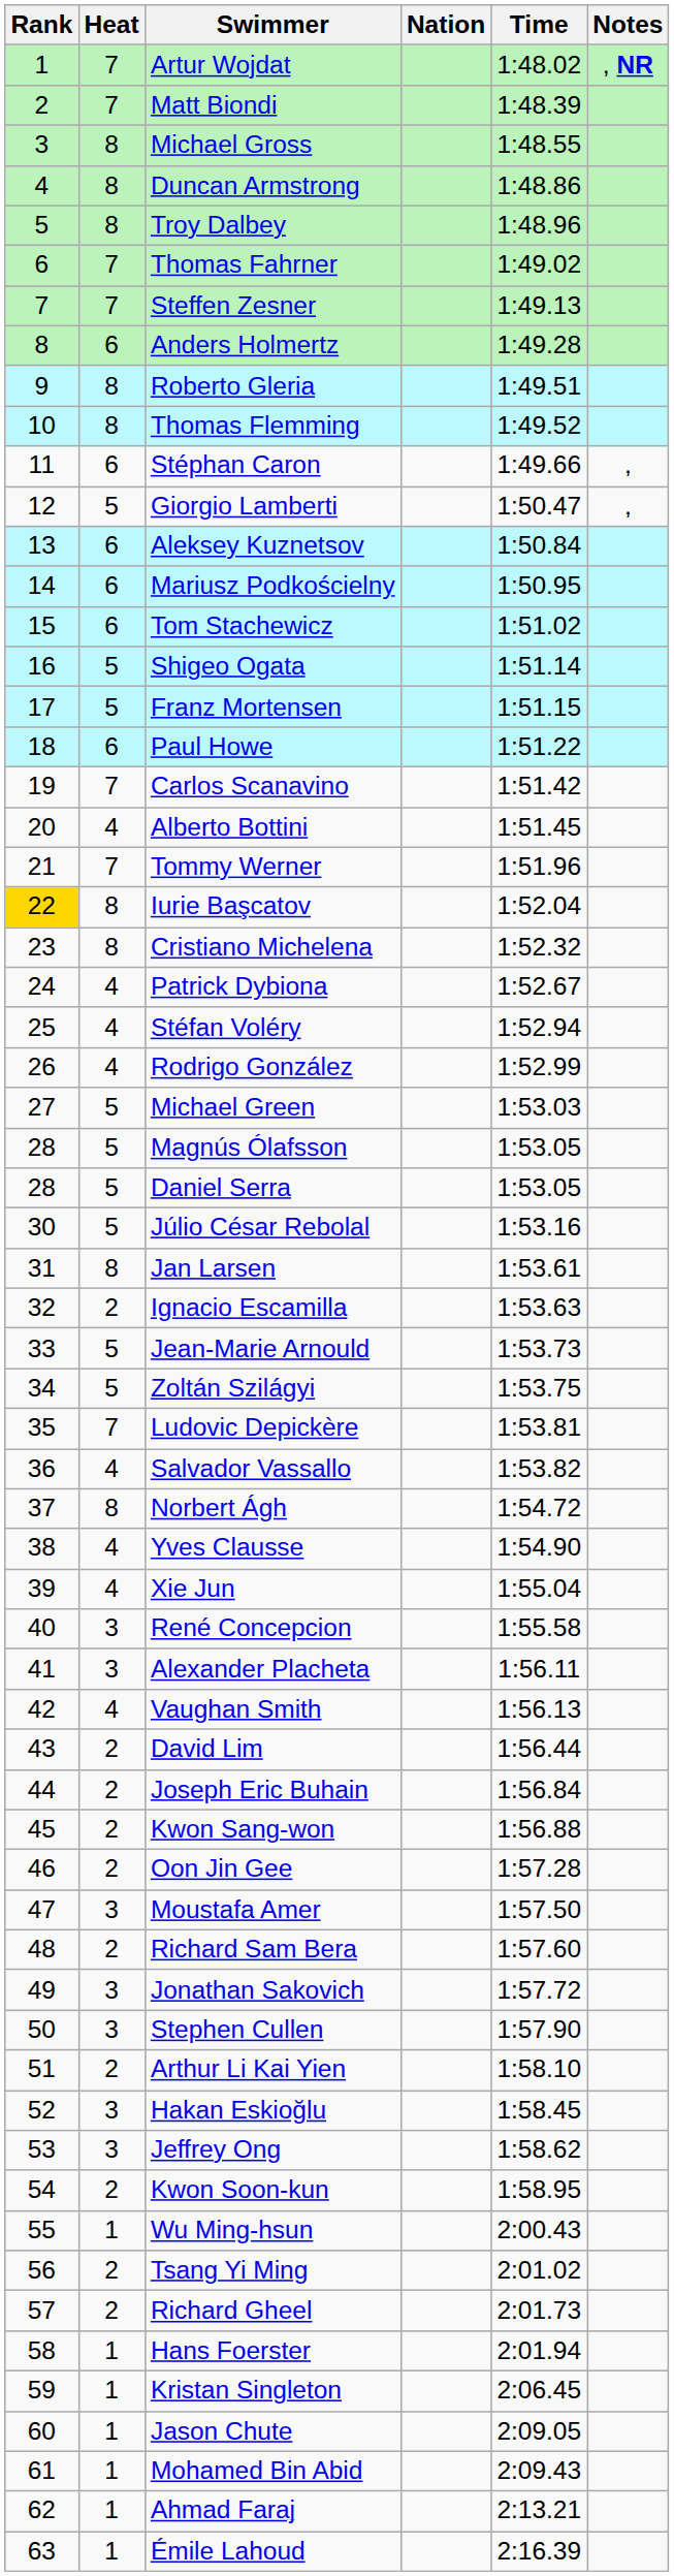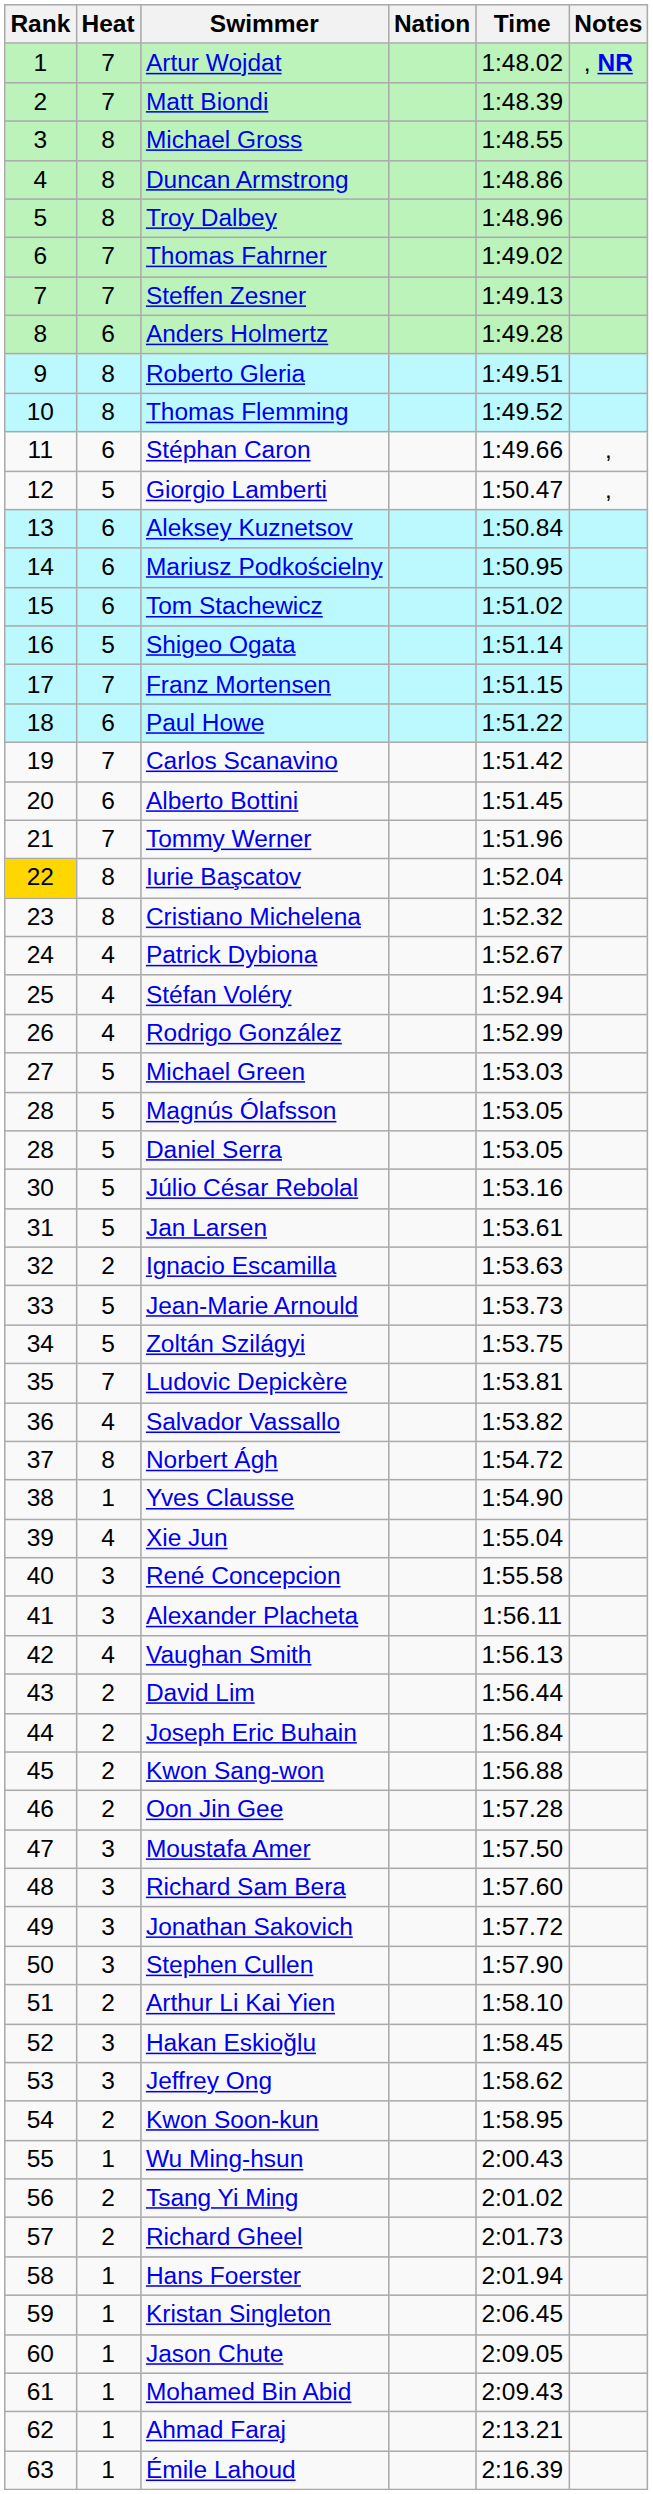 <table class="wikitable sortable" style="text-align:center">
 <tr>
 <th>Rank</th>
 <th>Heat</th>
 <th>Swimmer</th>
 <th>Nation</th>
 <th>Time</th>
 <th>Notes</th>
 </tr>
 <tr bgcolor=#bbf3bb>
 <td>1</td>
 <td>7</td>
 <td align=left><a href='#'>Artur Wojdat</a></td>
 <td align=left></td>
 <td>1:48.02</td>
 <td>, <strong><a href='#'>NR</a></strong></td>
 </tr>
 <tr bgcolor=#bbf3bb>
 <td>2</td>
 <td>7</td>
 <td align=left><a href='#'>Matt Biondi</a></td>
 <td align=left></td>
 <td>1:48.39</td>
 <td></td>
 </tr>
 <tr bgcolor=#bbf3bb>
 <td>3</td>
 <td>8</td>
 <td align=left><a href='#'>Michael Gross</a></td>
 <td align=left></td>
 <td>1:48.55</td>
 <td></td>
 </tr>
 <tr bgcolor=#bbf3bb>
 <td>4</td>
 <td>8</td>
 <td align=left><a href='#'>Duncan Armstrong</a></td>
 <td align=left></td>
 <td>1:48.86</td>
 <td></td>
 </tr>
 <tr bgcolor=#bbf3bb>
 <td>5</td>
 <td>8</td>
 <td align=left><a href='#'>Troy Dalbey</a></td>
 <td align=left></td>
 <td>1:48.96</td>
 <td></td>
 </tr>
 <tr bgcolor=#bbf3bb>
 <td>6</td>
 <td>7</td>
 <td align=left><a href='#'>Thomas Fahrner</a></td>
 <td align=left></td>
 <td>1:49.02</td>
 <td></td>
 </tr>
 <tr bgcolor=#bbf3bb>
 <td>7</td>
 <td>7</td>
 <td align=left><a href='#'>Steffen Zesner</a></td>
 <td align=left></td>
 <td>1:49.13</td>
 <td></td>
 </tr>
 <tr bgcolor=#bbf3bb>
 <td>8</td>
 <td>6</td>
 <td align=left><a href='#'>Anders Holmertz</a></td>
 <td align=left></td>
 <td>1:49.28</td>
 <td></td>
 </tr>
 <tr bgcolor=bbf9ff>
 <td>9</td>
 <td>8</td>
 <td align=left><a href='#'>Roberto Gleria</a></td>
 <td align=left></td>
 <td>1:49.51</td>
 <td></td>
 </tr>
 <tr bgcolor=bbf9ff>
 <td>10</td>
 <td>8</td>
 <td align=left><a href='#'>Thomas Flemming</a></td>
 <td align=left></td>
 <td>1:49.52</td>
 <td></td>
 </tr>
 <tr>
 <td>11</td>
 <td>6</td>
 <td align=left><a href='#'>Stéphan Caron</a></td>
 <td align=left></td>
 <td>1:49.66</td>
 <td>, </td>
 </tr>
 <tr>
 <td>12</td>
 <td>5</td>
 <td align=left><a href='#'>Giorgio Lamberti</a></td>
 <td align=left></td>
 <td>1:50.47</td>
 <td>, </td>
 </tr>
 <tr bgcolor=bbf9ff>
 <td>13</td>
 <td>6</td>
 <td align=left><a href='#'>Aleksey Kuznetsov</a></td>
 <td align=left></td>
 <td>1:50.84</td>
 <td></td>
 </tr>
 <tr bgcolor=bbf9ff>
 <td>14</td>
 <td>6</td>
 <td align=left><a href='#'>Mariusz Podkościelny</a></td>
 <td align=left></td>
 <td>1:50.95</td>
 <td></td>
 </tr>
 <tr bgcolor=bbf9ff>
 <td>15</td>
 <td>6</td>
 <td align=left><a href='#'>Tom Stachewicz</a></td>
 <td align=left></td>
 <td>1:51.02</td>
 <td></td>
 </tr>
 <tr bgcolor=bbf9ff>
 <td>16</td>
 <td>5</td>
 <td align=left><a href='#'>Shigeo Ogata</a></td>
 <td align=left></td>
 <td>1:51.14</td>
 <td></td>
 </tr>
 <tr bgcolor=bbf9ff>
 <td>17</td>
-<td>5</td>
+<td>7</td>
 <td align=left><a href='#'>Franz Mortensen</a></td>
 <td align=left></td>
 <td>1:51.15</td>
 <td></td>
 </tr>
 <tr bgcolor=bbf9ff>
 <td>18</td>
 <td>6</td>
 <td align=left><a href='#'>Paul Howe</a></td>
 <td align=left></td>
 <td>1:51.22</td>
 <td></td>
 </tr>
 <tr>
 <td>19</td>
 <td>7</td>
 <td align=left><a href='#'>Carlos Scanavino</a></td>
 <td align=left></td>
 <td>1:51.42</td>
 <td></td>
 </tr>
 <tr>
 <td>20</td>
-<td>4</td>
+<td>6</td>
 <td align=left><a href='#'>Alberto Bottini</a></td>
 <td align=left></td>
 <td>1:51.45</td>
 <td></td>
 </tr>
 <tr>
 <td>21</td>
 <td>7</td>
 <td align=left><a href='#'>Tommy Werner</a></td>
 <td align=left></td>
 <td>1:51.96</td>
 <td></td>
 </tr>
 <tr>
 <td style="background: gold;">22</td>
 <td>8</td>
 <td align=left><a href='#'>Iurie Başcatov</a></td>
 <td align=left></td>
 <td>1:52.04</td>
 <td></td>
 </tr>
 <tr>
 <td>23</td>
 <td>8</td>
 <td align=left><a href='#'>Cristiano Michelena</a></td>
 <td align=left></td>
 <td>1:52.32</td>
 <td></td>
 </tr>
 <tr>
 <td>24</td>
 <td>4</td>
 <td align=left><a href='#'>Patrick Dybiona</a></td>
 <td align=left></td>
 <td>1:52.67</td>
 <td></td>
 </tr>
 <tr>
 <td>25</td>
 <td>4</td>
 <td align=left><a href='#'>Stéfan Voléry</a></td>
 <td align=left></td>
 <td>1:52.94</td>
 <td></td>
 </tr>
 <tr>
 <td>26</td>
 <td>4</td>
 <td align=left><a href='#'>Rodrigo González</a></td>
 <td align=left></td>
 <td>1:52.99</td>
 <td></td>
 </tr>
 <tr>
 <td>27</td>
 <td>5</td>
 <td align=left><a href='#'>Michael Green</a></td>
 <td align=left></td>
 <td>1:53.03</td>
 <td></td>
 </tr>
 <tr>
 <td>28</td>
 <td>5</td>
 <td align=left><a href='#'>Magnús Ólafsson</a></td>
 <td align=left></td>
 <td>1:53.05</td>
 <td></td>
 </tr>
 <tr>
 <td>28</td>
 <td>5</td>
 <td align=left><a href='#'>Daniel Serra</a></td>
 <td align=left></td>
 <td>1:53.05</td>
 <td></td>
 </tr>
 <tr>
 <td>30</td>
 <td>5</td>
 <td align=left><a href='#'>Júlio César Rebolal</a></td>
 <td align=left></td>
 <td>1:53.16</td>
 <td></td>
 </tr>
 <tr>
 <td>31</td>
-<td>8</td>
+<td>5</td>
 <td align=left><a href='#'>Jan Larsen</a></td>
 <td align=left></td>
 <td>1:53.61</td>
 <td></td>
 </tr>
 <tr>
 <td>32</td>
 <td>2</td>
 <td align=left><a href='#'>Ignacio Escamilla</a></td>
 <td align=left></td>
 <td>1:53.63</td>
 <td></td>
 </tr>
 <tr>
 <td>33</td>
 <td>5</td>
 <td align=left><a href='#'>Jean-Marie Arnould</a></td>
 <td align=left></td>
 <td>1:53.73</td>
 <td></td>
 </tr>
 <tr>
 <td>34</td>
 <td>5</td>
 <td align=left><a href='#'>Zoltán Szilágyi</a></td>
 <td align=left></td>
 <td>1:53.75</td>
 <td></td>
 </tr>
 <tr>
 <td>35</td>
 <td>7</td>
 <td align=left><a href='#'>Ludovic Depickère</a></td>
 <td align=left></td>
 <td>1:53.81</td>
 <td></td>
 </tr>
 <tr>
 <td>36</td>
 <td>4</td>
 <td align=left><a href='#'>Salvador Vassallo</a></td>
 <td align=left></td>
 <td>1:53.82</td>
 <td></td>
 </tr>
 <tr>
 <td>37</td>
 <td>8</td>
 <td align=left><a href='#'>Norbert Ágh</a></td>
 <td align=left></td>
 <td>1:54.72</td>
 <td></td>
 </tr>
 <tr>
 <td>38</td>
-<td>4</td>
+<td>1</td>
 <td align=left><a href='#'>Yves Clausse</a></td>
 <td align=left></td>
 <td>1:54.90</td>
 <td></td>
 </tr>
 <tr>
 <td>39</td>
 <td>4</td>
 <td align=left><a href='#'>Xie Jun</a></td>
 <td align=left></td>
 <td>1:55.04</td>
 <td></td>
 </tr>
 <tr>
 <td>40</td>
 <td>3</td>
 <td align=left><a href='#'>René Concepcion</a></td>
 <td align=left></td>
 <td>1:55.58</td>
 <td></td>
 </tr>
 <tr>
 <td>41</td>
 <td>3</td>
 <td align=left><a href='#'>Alexander Placheta</a></td>
 <td align=left></td>
 <td>1:56.11</td>
 <td></td>
 </tr>
 <tr>
 <td>42</td>
 <td>4</td>
 <td align=left><a href='#'>Vaughan Smith</a></td>
 <td align=left></td>
 <td>1:56.13</td>
 <td></td>
 </tr>
 <tr>
 <td>43</td>
 <td>2</td>
 <td align=left><a href='#'>David Lim</a></td>
 <td align=left></td>
 <td>1:56.44</td>
 <td></td>
 </tr>
 <tr>
 <td>44</td>
 <td>2</td>
 <td align=left><a href='#'>Joseph Eric Buhain</a></td>
 <td align=left></td>
 <td>1:56.84</td>
 <td></td>
 </tr>
 <tr>
 <td>45</td>
 <td>2</td>
 <td align=left><a href='#'>Kwon Sang-won</a></td>
 <td align=left></td>
 <td>1:56.88</td>
 <td></td>
 </tr>
 <tr>
 <td>46</td>
 <td>2</td>
 <td align=left><a href='#'>Oon Jin Gee</a></td>
 <td align=left></td>
 <td>1:57.28</td>
 <td></td>
 </tr>
 <tr>
 <td>47</td>
 <td>3</td>
 <td align=left><a href='#'>Moustafa Amer</a></td>
 <td align=left></td>
 <td>1:57.50</td>
 <td></td>
 </tr>
 <tr>
 <td>48</td>
-<td>2</td>
+<td>3</td>
 <td align=left><a href='#'>Richard Sam Bera</a></td>
 <td align=left></td>
 <td>1:57.60</td>
 <td></td>
 </tr>
 <tr>
 <td>49</td>
 <td>3</td>
 <td align=left><a href='#'>Jonathan Sakovich</a></td>
 <td align=left></td>
 <td>1:57.72</td>
 <td></td>
 </tr>
 <tr>
 <td>50</td>
 <td>3</td>
 <td align=left><a href='#'>Stephen Cullen</a></td>
 <td align=left></td>
 <td>1:57.90</td>
 <td></td>
 </tr>
 <tr>
 <td>51</td>
 <td>2</td>
 <td align=left><a href='#'>Arthur Li Kai Yien</a></td>
 <td align=left></td>
 <td>1:58.10</td>
 <td></td>
 </tr>
 <tr>
 <td>52</td>
 <td>3</td>
 <td align=left><a href='#'>Hakan Eskioğlu</a></td>
 <td align=left></td>
 <td>1:58.45</td>
 <td></td>
 </tr>
 <tr>
 <td>53</td>
 <td>3</td>
 <td align=left><a href='#'>Jeffrey Ong</a></td>
 <td align=left></td>
 <td>1:58.62</td>
 <td></td>
 </tr>
 <tr>
 <td>54</td>
 <td>2</td>
 <td align=left><a href='#'>Kwon Soon-kun</a></td>
 <td align=left></td>
 <td>1:58.95</td>
 <td></td>
 </tr>
 <tr>
 <td>55</td>
 <td>1</td>
 <td align=left><a href='#'>Wu Ming-hsun</a></td>
 <td align=left></td>
 <td>2:00.43</td>
 <td></td>
 </tr>
 <tr>
 <td>56</td>
 <td>2</td>
 <td align=left><a href='#'>Tsang Yi Ming</a></td>
 <td align=left></td>
 <td>2:01.02</td>
 <td></td>
 </tr>
 <tr>
 <td>57</td>
 <td>2</td>
 <td align=left><a href='#'>Richard Gheel</a></td>
 <td align=left></td>
 <td>2:01.73</td>
 <td></td>
 </tr>
 <tr>
 <td>58</td>
 <td>1</td>
 <td align=left><a href='#'>Hans Foerster</a></td>
 <td align=left></td>
 <td>2:01.94</td>
 <td></td>
 </tr>
 <tr>
 <td>59</td>
 <td>1</td>
 <td align=left><a href='#'>Kristan Singleton</a></td>
 <td align=left></td>
 <td>2:06.45</td>
 <td></td>
 </tr>
 <tr>
 <td>60</td>
 <td>1</td>
 <td align=left><a href='#'>Jason Chute</a></td>
 <td align=left></td>
 <td>2:09.05</td>
 <td></td>
 </tr>
 <tr>
 <td>61</td>
 <td>1</td>
 <td align=left><a href='#'>Mohamed Bin Abid</a></td>
 <td align=left></td>
 <td>2:09.43</td>
 <td></td>
 </tr>
 <tr>
 <td>62</td>
 <td>1</td>
 <td align=left><a href='#'>Ahmad Faraj</a></td>
 <td align=left></td>
 <td>2:13.21</td>
 <td></td>
 </tr>
 <tr>
 <td>63</td>
 <td>1</td>
 <td align=left><a href='#'>Émile Lahoud</a></td>
 <td align=left></td>
 <td>2:16.39</td>
 <td></td>
 </tr>
 </table>
